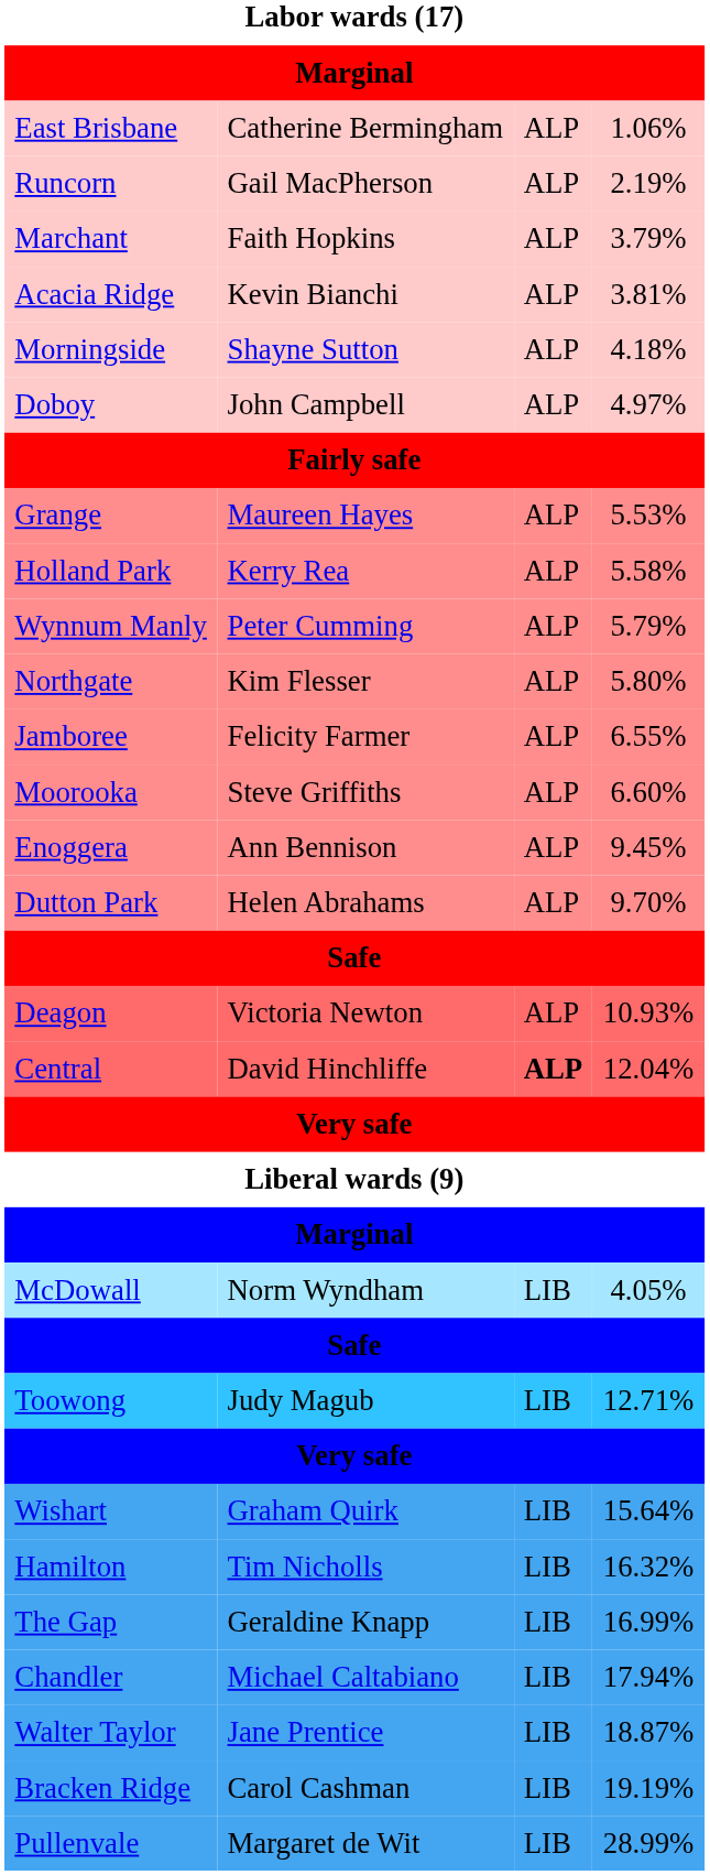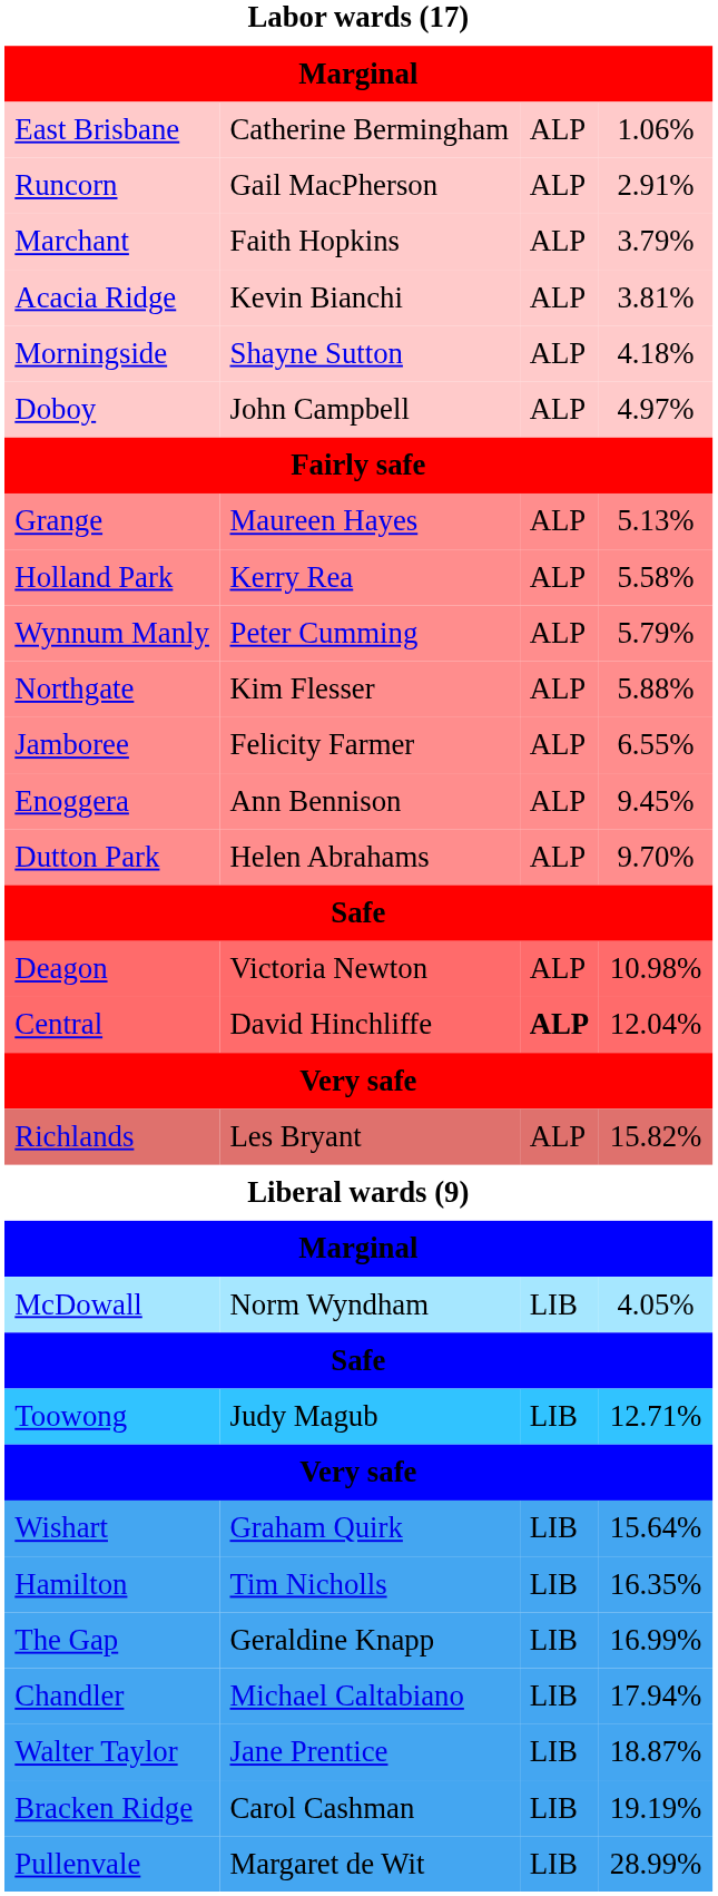 <table class="toccolours" cellpadding="5" cellspacing="0" style="margin-right:.5em; margin-top:.4em; font-size:90%;">
 <tr>
 <td colspan="4" style="text-align:center;"><strong>Labor wards (17)</strong></td>
 </tr>
 <tr>
 <td colspan="4"  style="text-align:center; background:red;"><span><strong>Marginal</strong></span></td>
 </tr>
 <tr>
 <td style="text-align:left; background:#ffcaca;"><a href='#'>East Brisbane</a></td>
 <td style="text-align:left; background:#ffcaca;">Catherine Bermingham</td>
 <td style="text-align:left; background:#ffcaca;">ALP</td>
 <td style="text-align:center; background:#ffcaca;">1.06%</td>
 </tr>
 <tr>
 <td style="text-align:left; background:#ffcaca;"><a href='#'>Runcorn</a></td>
 <td style="text-align:left; background:#ffcaca;">Gail MacPherson</td>
 <td style="text-align:left; background:#ffcaca;">ALP</td>
-<td style="text-align:center; background:#ffcaca;">2.19%</td>
+<td style="text-align:center; background:#ffcaca;">2.91%</td>
 </tr>
 <tr>
 <td style="text-align:left; background:#ffcaca;"><a href='#'>Marchant</a></td>
 <td style="text-align:left; background:#ffcaca;">Faith Hopkins</td>
 <td style="text-align:left; background:#ffcaca;">ALP</td>
 <td style="text-align:center; background:#ffcaca;">3.79%</td>
 </tr>
 <tr>
 <td style="text-align:left; background:#ffcaca;"><a href='#'>Acacia Ridge</a></td>
 <td style="text-align:left; background:#ffcaca;">Kevin Bianchi</td>
 <td style="text-align:left; background:#ffcaca;">ALP</td>
 <td style="text-align:center; background:#ffcaca;">3.81%</td>
 </tr>
 <tr>
 <td style="text-align:left; background:#ffcaca;"><a href='#'>Morningside</a></td>
 <td style="text-align:left; background:#ffcaca;"><a href='#'>Shayne Sutton</a></td>
 <td style="text-align:left; background:#ffcaca;">ALP</td>
 <td style="text-align:center; background:#ffcaca;">4.18%</td>
 </tr>
 <tr>
 <td style="text-align:left; background:#ffcaca;"><a href='#'>Doboy</a></td>
 <td style="text-align:left; background:#ffcaca;">John Campbell</td>
 <td style="text-align:left; background:#ffcaca;">ALP</td>
 <td style="text-align:center; background:#ffcaca;">4.97%</td>
 </tr>
 <tr>
 <td colspan="4"  style="text-align:center; background:red;"><span><strong>Fairly safe</strong></span></td>
 </tr>
 <tr>
 <td style="text-align:left; background:#ff8d8d;"><a href='#'>Grange</a></td>
 <td style="text-align:left; background:#ff8d8d;"><a href='#'>Maureen Hayes</a></td>
 <td style="text-align:left; background:#ff8d8d;">ALP</td>
-<td style="text-align:center; background:#ff8d8d;">5.53%</td>
+<td style="text-align:center; background:#ff8d8d;">5.13%</td>
 </tr>
 <tr>
 <td style="text-align:left; background:#ff8d8d;"><a href='#'>Holland Park</a></td>
 <td style="text-align:left; background:#ff8d8d;"><a href='#'>Kerry Rea</a></td>
 <td style="text-align:left; background:#ff8d8d;">ALP</td>
 <td style="text-align:center; background:#ff8d8d;">5.58%</td>
 </tr>
 <tr>
 <td style="text-align:left; background:#ff8d8d;"><a href='#'>Wynnum Manly</a></td>
 <td style="text-align:left; background:#ff8d8d;"><a href='#'>Peter Cumming</a></td>
 <td style="text-align:left; background:#ff8d8d;">ALP</td>
 <td style="text-align:center; background:#ff8d8d;">5.79%</td>
 </tr>
 <tr>
 <td style="text-align:left; background:#ff8d8d;"><a href='#'>Northgate</a></td>
 <td style="text-align:left; background:#ff8d8d;">Kim Flesser</td>
 <td style="text-align:left; background:#ff8d8d;">ALP</td>
-<td style="text-align:center; background:#ff8d8d;">5.80%</td>
+<td style="text-align:center; background:#ff8d8d;">5.88%</td>
 </tr>
 <tr>
 <td style="text-align:left; background:#ff8d8d;"><a href='#'>Jamboree</a></td>
 <td style="text-align:left; background:#ff8d8d;">Felicity Farmer</td>
 <td style="text-align:left; background:#ff8d8d;">ALP</td>
 <td style="text-align:center; background:#ff8d8d;">6.55%</td>
-</tr>
-<tr>
-<td style="text-align:left; background:#ff8d8d;"><a href='#'>Moorooka</a></td>
-<td style="text-align:left; background:#ff8d8d;">Steve Griffiths</td>
-<td style="text-align:left; background:#ff8d8d;">ALP</td>
-<td style="text-align:center; background:#ff8d8d;">6.60%</td>
 </tr>
 <tr>
 <td style="text-align:left; background:#ff8d8d;"><a href='#'>Enoggera</a></td>
 <td style="text-align:left; background:#ff8d8d;">Ann Bennison</td>
 <td style="text-align:left; background:#ff8d8d;">ALP</td>
 <td style="text-align:center; background:#ff8d8d;">9.45%</td>
 </tr>
 <tr>
 <td style="text-align:left; background:#ff8d8d;"><a href='#'>Dutton Park</a></td>
 <td style="text-align:left; background:#ff8d8d;">Helen Abrahams</td>
 <td style="text-align:left; background:#ff8d8d;">ALP</td>
 <td style="text-align:center; background:#ff8d8d;">9.70%</td>
 </tr>
 <tr>
 <td colspan="4"  style="text-align:center; background:red;"><span><strong>Safe</strong></span></td>
 </tr>
 <tr>
 <td style="text-align:left; background:#ff6b6b;"><a href='#'>Deagon</a></td>
 <td style="text-align:left; background:#ff6b6b;">Victoria Newton</td>
 <td style="text-align:left; background:#ff6b6b;">ALP</td>
-<td style="text-align:center; background:#ff6b6b;">10.93%</td>
+<td style="text-align:center; background:#ff6b6b;">10.98%</td>
 </tr>
 <tr>
 <td style="text-align:left; background:#ff6b6b;"><a href='#'>Central</a></td>
 <td style="text-align:left; background:#ff6b6b;">David Hinchliffe</td>
 <td style="text-align:left; background:#ff6b6b;"><strong>ALP</strong></td>
 <td style="text-align:center; background:#ff6b6b;">12.04%</td>
 </tr>
 <tr>
 <td colspan="4"  style="text-align:center; background:red;"><span><strong>Very safe</strong></span></td>
+</tr>
+<tr>
+<td style="text-align:left; background:#df716d;"><a href='#'>Richlands</a></td>
+<td style="text-align:left; background:#df716d;">Les Bryant</td>
+<td style="text-align:left; background:#df716d;">ALP</td>
+<td style="text-align:center; background:#df716d;">15.82%</td>
 </tr>
 <tr>
 <td colspan="4" style="text-align:center;"><strong>Liberal wards (9)</strong></td>
 </tr>
 <tr>
 <td colspan="4"  style="text-align:center; background:blue;"><span><strong>Marginal</strong></span></td>
 </tr>
 <tr>
 <td style="text-align:left; background:#a6e7ff;"><a href='#'>McDowall</a></td>
 <td style="text-align:left; background:#a6e7ff;">Norm Wyndham</td>
 <td style="text-align:left; background:#a6e7ff;">LIB</td>
 <td style="text-align:center; background:#a6e7ff;">4.05%</td>
 </tr>
 <tr>
 <td colspan="4"  style="text-align:center; background:blue;"><span><strong>Safe</strong></span></td>
 </tr>
 <tr>
 <td style="text-align:left; background:#31c3ff;"><a href='#'>Toowong</a></td>
 <td style="text-align:left; background:#31c3ff;">Judy Magub</td>
 <td style="text-align:left; background:#31c3ff;">LIB</td>
 <td style="text-align:center; background:#31c3ff;">12.71%</td>
 </tr>
 <tr>
 <td colspan="4"  style="text-align:center; background:blue;"><span><strong>Very safe</strong></span></td>
 </tr>
 <tr>
 <td style="text-align:left; background:#44a6f1;"><a href='#'>Wishart</a></td>
 <td style="text-align:left; background:#44a6f1;"><a href='#'>Graham Quirk</a></td>
 <td style="text-align:left; background:#44a6f1;">LIB</td>
 <td style="text-align:center; background:#44a6f1;">15.64%</td>
 </tr>
 <tr>
 <td style="text-align:left; background:#44a6f1;"><a href='#'>Hamilton</a></td>
 <td style="text-align:left; background:#44a6f1;"><a href='#'>Tim Nicholls</a></td>
 <td style="text-align:left; background:#44a6f1;">LIB</td>
-<td style="text-align:center; background:#44a6f1;">16.32%</td>
+<td style="text-align:center; background:#44a6f1;">16.35%</td>
 </tr>
 <tr>
 <td style="text-align:left; background:#44a6f1;"><a href='#'>The Gap</a></td>
 <td style="text-align:left; background:#44a6f1;">Geraldine Knapp</td>
 <td style="text-align:left; background:#44a6f1;">LIB</td>
 <td style="text-align:center; background:#44a6f1;">16.99%</td>
 </tr>
 <tr>
 <td style="text-align:left; background:#44a6f1;"><a href='#'>Chandler</a></td>
 <td style="text-align:left; background:#44a6f1;"><a href='#'>Michael Caltabiano</a></td>
 <td style="text-align:left; background:#44a6f1;">LIB</td>
 <td style="text-align:center; background:#44a6f1;">17.94%</td>
 </tr>
 <tr>
 <td style="text-align:left; background:#44a6f1;"><a href='#'>Walter Taylor</a></td>
 <td style="text-align:left; background:#44a6f1;"><a href='#'>Jane Prentice</a></td>
 <td style="text-align:left; background:#44a6f1;">LIB</td>
 <td style="text-align:center; background:#44a6f1;">18.87%</td>
 </tr>
 <tr>
 <td style="text-align:left; background:#44a6f1;"><a href='#'>Bracken Ridge</a></td>
 <td style="text-align:left; background:#44a6f1;">Carol Cashman</td>
 <td style="text-align:left; background:#44a6f1;">LIB</td>
 <td style="text-align:center; background:#44a6f1;">19.19%</td>
 </tr>
 <tr>
 <td style="text-align:left; background:#44a6f1;"><a href='#'>Pullenvale</a></td>
 <td style="text-align:left; background:#44a6f1;">Margaret de Wit</td>
 <td style="text-align:left; background:#44a6f1;">LIB</td>
 <td style="text-align:center; background:#44a6f1;">28.99%</td>
 </tr>
 </table>
